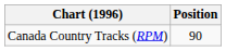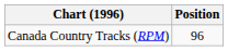 <table class="wikitable sortable">
 <tr>
 <th scope="col">Chart (1996)</th>
 <th scope="col">Position</th>
 </tr>
 <tr>
 <td>Canada Country Tracks (<em><a href='#'>RPM</a></em>)</td>
-<td align="center">90</td>
+<td align="center">96</td>
 </tr>
 </table>
